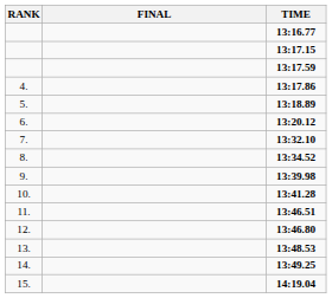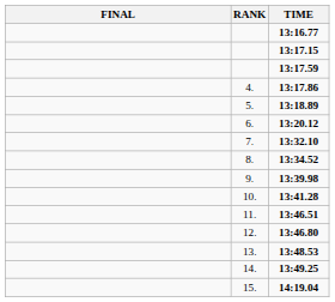 <table class="wikitable" style="border-collapse: collapse; font-size: 90%;">
 <tr>
+<th style="width: 20em">FINAL</th>
 <th>RANK</th>
-<th style="width: 20em">FINAL</th>
 <th style="width: 5em">TIME</th>
 </tr>
 <tr>
+<td></td>
 <td align="center"></td>
-<td></td>
 <td align="center"><strong>13:16.77</strong></td>
 </tr>
 <tr>
+<td></td>
 <td align="center"></td>
-<td></td>
 <td align="center"><strong>13:17.15</strong></td>
 </tr>
 <tr>
+<td></td>
 <td align="center"></td>
-<td></td>
 <td align="center"><strong>13:17.59</strong></td>
 </tr>
 <tr>
+<td></td>
 <td align="center">4.</td>
-<td></td>
 <td align="center"><strong>13:17.86</strong></td>
 </tr>
 <tr>
+<td></td>
 <td align="center">5.</td>
-<td></td>
 <td align="center"><strong>13:18.89</strong></td>
 </tr>
 <tr>
+<td></td>
 <td align="center">6.</td>
-<td></td>
 <td align="center"><strong>13:20.12</strong></td>
 </tr>
 <tr>
+<td></td>
 <td align="center">7.</td>
-<td></td>
 <td align="center"><strong>13:32.10</strong></td>
 </tr>
 <tr>
+<td></td>
 <td align="center">8.</td>
-<td></td>
 <td align="center"><strong>13:34.52</strong></td>
 </tr>
 <tr>
+<td></td>
 <td align="center">9.</td>
-<td></td>
 <td align="center"><strong>13:39.98</strong></td>
 </tr>
 <tr>
+<td></td>
 <td align="center">10.</td>
-<td></td>
 <td align="center"><strong>13:41.28</strong></td>
 </tr>
 <tr>
+<td></td>
 <td align="center">11.</td>
-<td></td>
 <td align="center"><strong>13:46.51</strong></td>
 </tr>
 <tr>
+<td></td>
 <td align="center">12.</td>
-<td></td>
 <td align="center"><strong>13:46.80</strong></td>
 </tr>
 <tr>
+<td></td>
 <td align="center">13.</td>
-<td></td>
 <td align="center"><strong>13:48.53</strong></td>
 </tr>
 <tr>
+<td></td>
 <td align="center">14.</td>
-<td></td>
 <td align="center"><strong>13:49.25</strong></td>
 </tr>
 <tr>
+<td></td>
 <td align="center">15.</td>
-<td></td>
 <td align="center"><strong>14:19.04</strong></td>
 </tr>
 </table>
